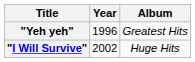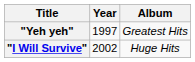 <table class="wikitable plainrowheaders" style="text-align:center;">
 <tr>
 <th>Title</th>
 <th>Year</th>
 <th>Album</th>
 </tr>
 <tr>
 <th scope="row">"Yeh yeh"</th>
-<td>1996</td>
+<td>1997</td>
 <td><em>Greatest Hits</em></td>
 </tr>
 <tr>
 <th scope="row">"<a href='#'>I Will Survive</a>"</th>
 <td>2002</td>
 <td><em>Huge Hits</em></td>
 </tr>
 </table>
